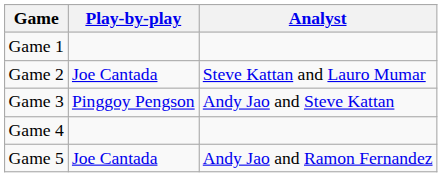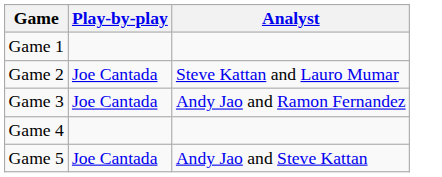 <table class=wikitable>
 <tr>
 <th>Game</th>
 <th><a href='#'>Play-by-play</a></th>
 <th><a href='#'>Analyst</a></th>
 </tr>
 <tr>
 <td>Game 1</td>
 <td></td>
 <td></td>
 </tr>
 <tr>
 <td>Game 2</td>
 <td><a href='#'>Joe Cantada</a></td>
 <td><a href='#'>Steve Kattan</a> and <a href='#'>Lauro Mumar</a></td>
 </tr>
 <tr>
 <td>Game 3</td>
-<td><a href='#'>Pinggoy Pengson</a></td>
-<td><a href='#'>Andy Jao</a> and <a href='#'>Steve Kattan</a></td>
+<td><a href='#'>Joe Cantada</a></td>
+<td><a href='#'>Andy Jao</a> and <a href='#'>Ramon Fernandez</a></td>
 </tr>
 <tr>
 <td>Game 4</td>
 <td></td>
 <td></td>
 </tr>
 <tr>
 <td>Game 5</td>
 <td><a href='#'>Joe Cantada</a></td>
-<td><a href='#'>Andy Jao</a> and <a href='#'>Ramon Fernandez</a></td>
+<td><a href='#'>Andy Jao</a> and <a href='#'>Steve Kattan</a></td>
 </tr>
 </table>
